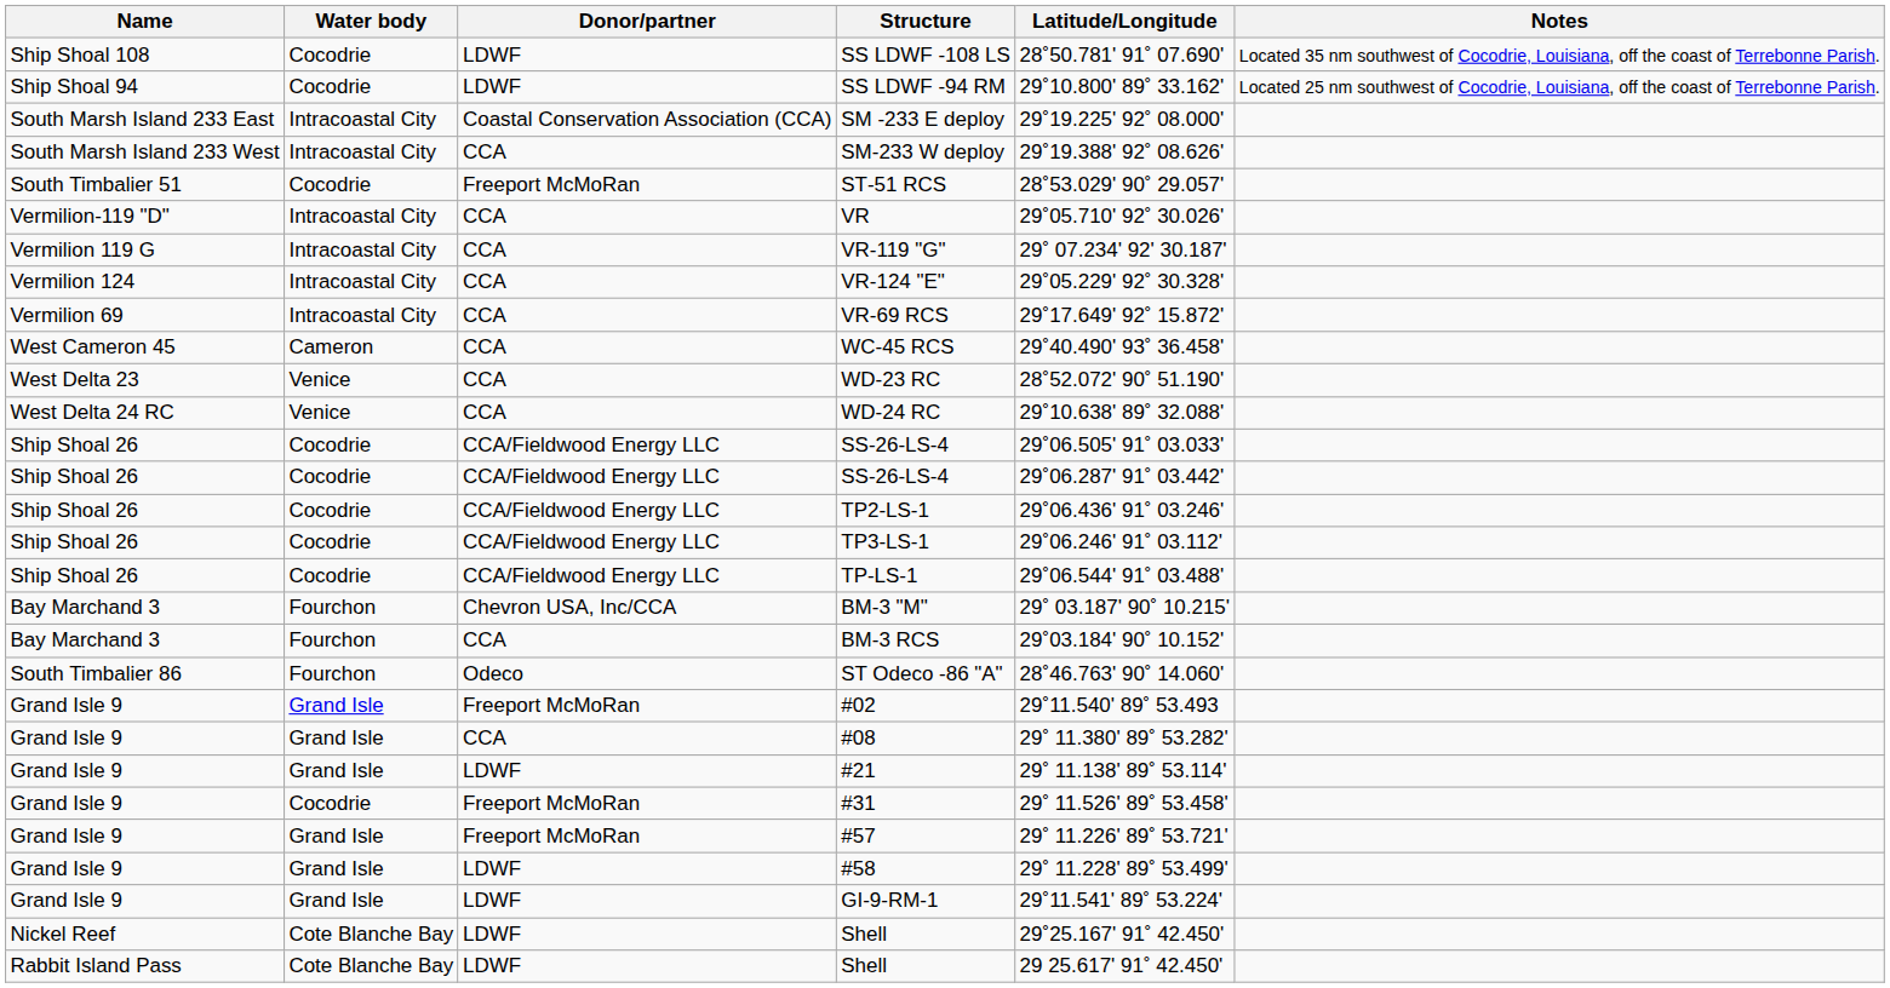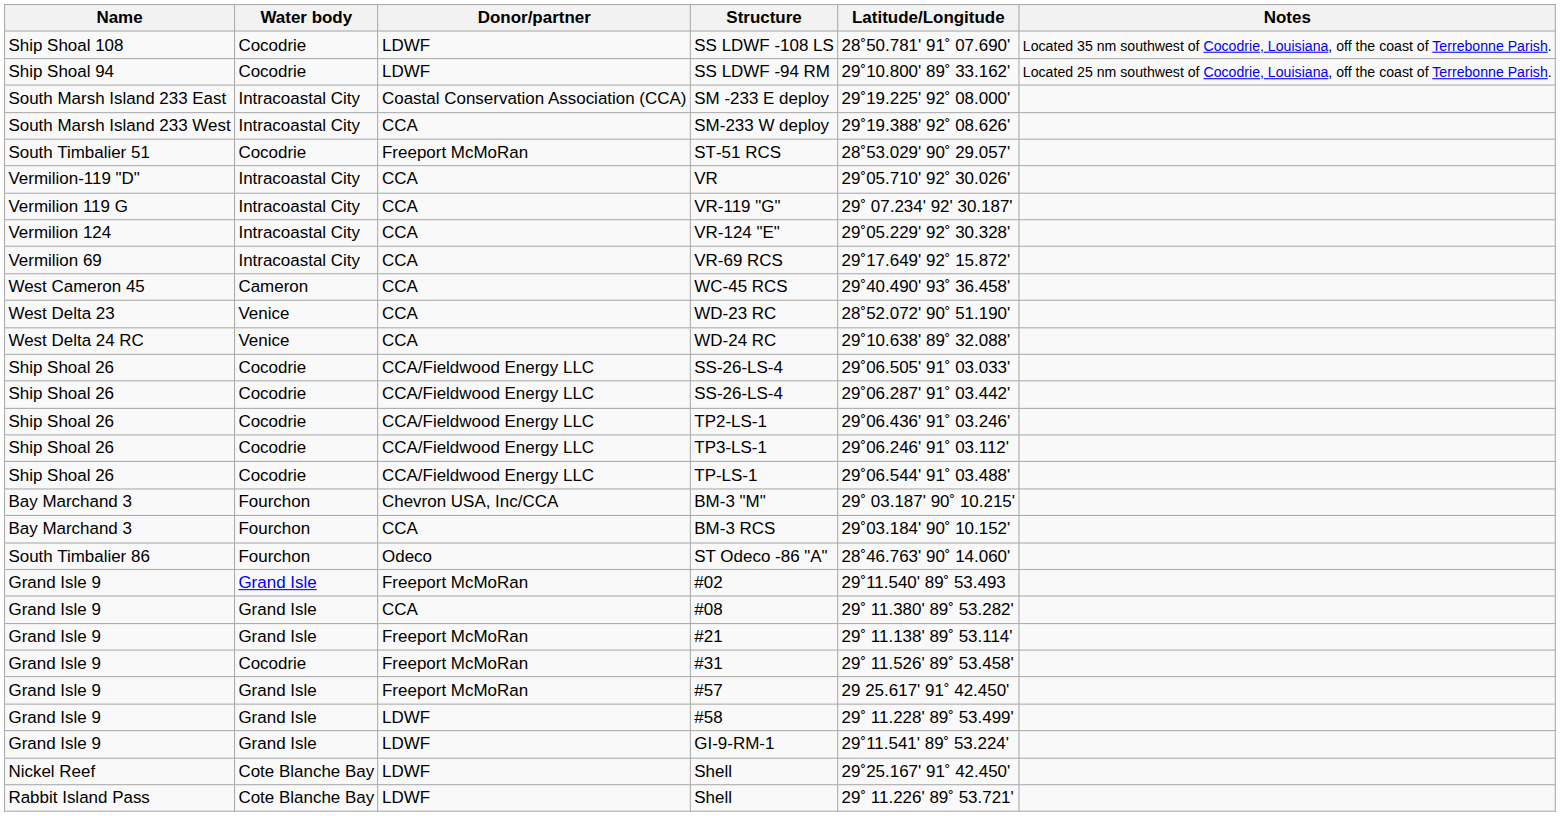 <table class="wikitable sortable">
 <tr>
 <th>Name</th>
 <th>Water body</th>
 <th>Donor/partner</th>
 <th>Structure</th>
 <th>Latitude/Longitude</th>
 <th>Notes</th>
 </tr>
 <tr>
 <td>Ship Shoal 108</td>
 <td>Cocodrie</td>
 <td>LDWF</td>
 <td>SS LDWF ‐108 LS</td>
 <td>28˚50.781' 91˚ 07.690'</td>
 <td><small>Located 35 nm southwest of <a href='#'>Cocodrie, Louisiana</a>, off the coast of <a href='#'>Terrebonne Parish</a>.</small></td>
 </tr>
 <tr>
 <td>Ship Shoal 94</td>
 <td>Cocodrie</td>
 <td>LDWF</td>
 <td>SS LDWF ‐94 RM</td>
 <td>29˚10.800' 89˚ 33.162'</td>
 <td><small>Located 25 nm southwest of <a href='#'>Cocodrie, Louisiana</a>, off the coast of <a href='#'>Terrebonne Parish</a>.</small></td>
 </tr>
 <tr>
 <td>South Marsh Island 233 East</td>
 <td>Intracoastal City</td>
 <td>Coastal Conservation Association (CCA)</td>
 <td>SM ‐233 E deploy</td>
 <td>29˚19.225' 92˚ 08.000'</td>
 <td></td>
 </tr>
 <tr>
 <td>South Marsh Island 233 West</td>
 <td>Intracoastal City</td>
 <td>CCA</td>
 <td>SM‐233 W deploy</td>
 <td>29˚19.388' 92˚ 08.626'</td>
 <td></td>
 </tr>
 <tr>
 <td>South Timbalier 51</td>
 <td>Cocodrie</td>
 <td>Freeport McMoRan</td>
 <td>ST‐51 RCS</td>
 <td>28˚53.029' 90˚ 29.057'</td>
 <td></td>
 </tr>
 <tr>
 <td>Vermilion‐119 "D"</td>
 <td>Intracoastal City</td>
 <td>CCA</td>
 <td>VR</td>
 <td>29˚05.710' 92˚ 30.026'</td>
 <td></td>
 </tr>
 <tr>
 <td>Vermilion 119 G</td>
 <td>Intracoastal City</td>
 <td>CCA</td>
 <td>VR‐119 "G"</td>
 <td>29˚ 07.234' 92' 30.187'</td>
 <td></td>
 </tr>
 <tr>
 <td>Vermilion 124</td>
 <td>Intracoastal City</td>
 <td>CCA</td>
 <td>VR‐124 "E"</td>
 <td>29˚05.229' 92˚ 30.328'</td>
 </tr>
 <tr>
 <td>Vermilion 69</td>
 <td>Intracoastal City</td>
 <td>CCA</td>
 <td>VR‐69 RCS</td>
 <td>29˚17.649' 92˚ 15.872'</td>
 <td></td>
 </tr>
 <tr>
 <td>West Cameron 45</td>
 <td>Cameron</td>
 <td>CCA</td>
 <td>WC‐45 RCS</td>
 <td>29˚40.490' 93˚ 36.458'</td>
 <td></td>
 </tr>
 <tr>
 <td>West Delta 23</td>
 <td>Venice</td>
 <td>CCA</td>
 <td>WD‐23 RC</td>
 <td>28˚52.072' 90˚ 51.190'</td>
 <td></td>
 </tr>
 <tr>
 <td>West Delta 24 RC</td>
 <td>Venice</td>
 <td>CCA</td>
 <td>WD‐24 RC</td>
 <td>29˚10.638' 89˚ 32.088'</td>
 <td></td>
 </tr>
 <tr>
 <td>Ship Shoal 26</td>
 <td>Cocodrie</td>
 <td>CCA/Fieldwood Energy LLC</td>
 <td>SS-26‐LS‐4</td>
 <td>29˚06.505' 91˚ 03.033'</td>
 <td></td>
 </tr>
 <tr>
 <td>Ship Shoal 26</td>
 <td>Cocodrie</td>
 <td>CCA/Fieldwood Energy LLC</td>
 <td>SS‐26‐LS‐4</td>
 <td>29˚06.287' 91˚ 03.442'</td>
 <td></td>
 </tr>
 <tr>
 <td>Ship Shoal 26</td>
 <td>Cocodrie</td>
 <td>CCA/Fieldwood Energy LLC</td>
 <td>TP2‐LS‐1</td>
 <td>29˚06.436' 91˚ 03.246'</td>
 <td></td>
 </tr>
 <tr>
 <td>Ship Shoal 26</td>
 <td>Cocodrie</td>
 <td>CCA/Fieldwood Energy LLC</td>
 <td>TP3‐LS‐1</td>
 <td>29˚06.246' 91˚ 03.112'</td>
 <td></td>
 </tr>
 <tr>
 <td>Ship Shoal 26</td>
 <td>Cocodrie</td>
 <td>CCA/Fieldwood Energy LLC</td>
 <td>TP‐LS‐1</td>
 <td>29˚06.544' 91˚ 03.488'</td>
 <td></td>
 </tr>
 <tr>
 <td>Bay Marchand 3</td>
 <td>Fourchon</td>
 <td>Chevron USA, Inc/CCA</td>
 <td>BM‐3 "M"</td>
 <td>29˚ 03.187' 90˚ 10.215'</td>
 <td></td>
 </tr>
 <tr>
 <td>Bay Marchand 3</td>
 <td>Fourchon</td>
 <td>CCA</td>
 <td>BM‐3 RCS</td>
 <td>29˚03.184' 90˚ 10.152'</td>
 <td></td>
 </tr>
 <tr>
 <td>South Timbalier  86</td>
 <td>Fourchon</td>
 <td>Odeco</td>
 <td>ST Odeco ‐86 "A"</td>
 <td>28˚46.763' 90˚ 14.060'</td>
 <td></td>
 </tr>
 <tr>
 <td>Grand Isle 9</td>
 <td><a href='#'>Grand Isle</a></td>
 <td>Freeport McMoRan</td>
 <td>#02</td>
 <td>29˚11.540' 89˚ 53.493</td>
 <td></td>
 </tr>
 <tr>
 <td>Grand Isle 9</td>
 <td>Grand Isle</td>
 <td>CCA</td>
 <td>#08</td>
 <td>29˚ 11.380' 89˚ 53.282'</td>
 <td></td>
 </tr>
 <tr>
 <td>Grand Isle 9</td>
 <td>Grand Isle</td>
-<td>LDWF</td>
+<td>Freeport McMoRan</td>
 <td>#21</td>
 <td>29˚ 11.138' 89˚ 53.114'</td>
 <td></td>
 </tr>
 <tr>
 <td>Grand Isle 9</td>
 <td>Cocodrie</td>
 <td>Freeport McMoRan</td>
 <td>#31</td>
 <td>29˚ 11.526' 89˚ 53.458'</td>
 <td></td>
 </tr>
 <tr>
 <td>Grand Isle 9</td>
 <td>Grand Isle</td>
 <td>Freeport McMoRan</td>
 <td>#57</td>
-<td>29˚ 11.226' 89˚ 53.721'</td>
+<td>29 25.617' 91˚ 42.450'</td>
 <td></td>
 </tr>
 <tr>
 <td>Grand Isle 9</td>
 <td>Grand Isle</td>
 <td>LDWF</td>
 <td>#58</td>
 <td>29˚ 11.228' 89˚ 53.499'</td>
 <td></td>
 </tr>
 <tr>
 <td>Grand Isle 9</td>
 <td>Grand Isle</td>
 <td>LDWF</td>
 <td>GI‐9‐RM‐1</td>
 <td>29˚11.541' 89˚ 53.224'</td>
 <td></td>
 </tr>
 <tr>
 <td>Nickel Reef</td>
 <td>Cote Blanche Bay</td>
 <td>LDWF</td>
 <td>Shell</td>
 <td>29˚25.167' 91˚ 42.450'</td>
 <td></td>
 </tr>
 <tr>
 <td>Rabbit Island Pass</td>
 <td>Cote Blanche Bay</td>
 <td>LDWF</td>
 <td>Shell</td>
-<td>29 25.617' 91˚ 42.450'</td>
+<td>29˚ 11.226' 89˚ 53.721'</td>
 <td></td>
 </tr>
 </table>
